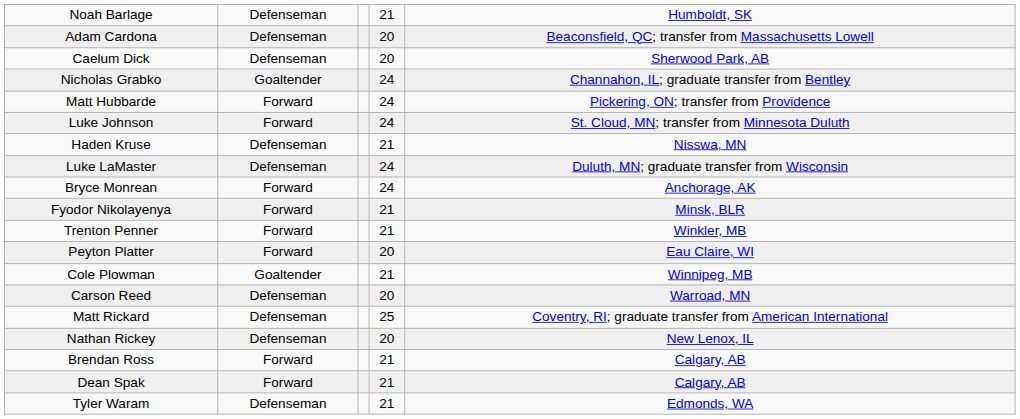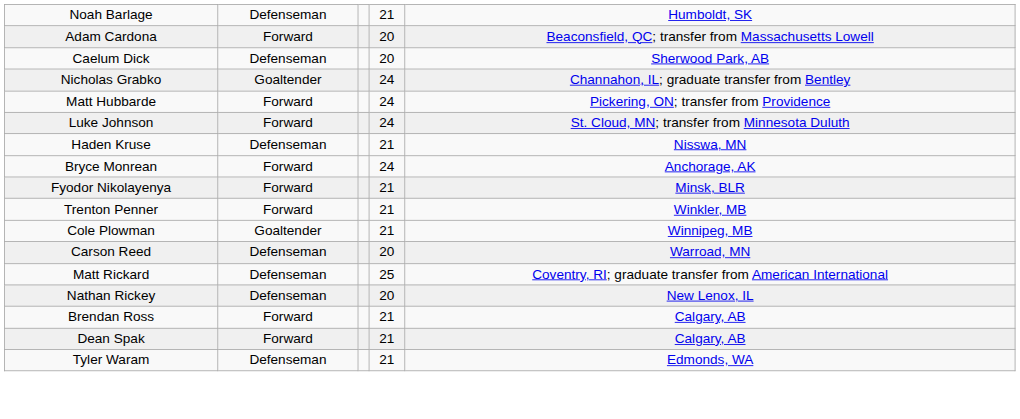 <table class="wikitable" width="60%">
 <tr align="center" bgcolor="">
 <td>Noah Barlage</td>
 <td>Defenseman</td>
 <td></td>
 <td>21</td>
 <td><a href='#'>Humboldt, SK</a></td>
 </tr>
 <tr align="center" bgcolor="f0f0f0">
 <td>Adam Cardona</td>
-<td>Defenseman</td>
+<td>Forward</td>
 <td></td>
 <td>20</td>
 <td><a href='#'>Beaconsfield, QC</a>; transfer from <a href='#'>Massachusetts Lowell</a></td>
 </tr>
 <tr align="center" bgcolor="">
 <td>Caelum Dick</td>
 <td>Defenseman</td>
 <td></td>
 <td>20</td>
 <td><a href='#'>Sherwood Park, AB</a></td>
 </tr>
 <tr align="center" bgcolor="f0f0f0">
 <td>Nicholas Grabko</td>
 <td>Goaltender</td>
 <td></td>
 <td>24</td>
 <td><a href='#'>Channahon, IL</a>; graduate transfer from <a href='#'>Bentley</a></td>
 </tr>
 <tr align="center" bgcolor="">
 <td>Matt Hubbarde</td>
 <td>Forward</td>
 <td></td>
 <td>24</td>
 <td><a href='#'>Pickering, ON</a>; transfer from <a href='#'>Providence</a></td>
 </tr>
 <tr align="center" bgcolor="f0f0f0">
 <td>Luke Johnson</td>
 <td>Forward</td>
 <td></td>
 <td>24</td>
 <td><a href='#'>St. Cloud, MN</a>; transfer from <a href='#'>Minnesota Duluth</a></td>
 </tr>
 <tr align="center" bgcolor="">
 <td>Haden Kruse</td>
 <td>Defenseman</td>
 <td></td>
 <td>21</td>
 <td><a href='#'>Nisswa, MN</a></td>
 </tr>
-<tr align="center" bgcolor="f0f0f0">
-<td>Luke LaMaster</td>
-<td>Defenseman</td>
-<td></td>
-<td>24</td>
-<td><a href='#'>Duluth, MN</a>; graduate transfer from <a href='#'>Wisconsin</a></td>
-</tr>
 <tr align="center" bgcolor="">
 <td>Bryce Monrean</td>
 <td>Forward</td>
 <td></td>
 <td>24</td>
 <td><a href='#'>Anchorage, AK</a></td>
 </tr>
 <tr align="center" bgcolor="f0f0f0">
 <td>Fyodor Nikolayenya</td>
 <td>Forward</td>
 <td></td>
 <td>21</td>
 <td><a href='#'>Minsk, BLR</a></td>
 </tr>
 <tr align="center" bgcolor="">
 <td>Trenton Penner</td>
 <td>Forward</td>
 <td></td>
 <td>21</td>
 <td><a href='#'>Winkler, MB</a></td>
-</tr>
-<tr align="center" bgcolor="f0f0f0">
-<td>Peyton Platter</td>
-<td>Forward</td>
-<td></td>
-<td>20</td>
-<td><a href='#'>Eau Claire, WI</a></td>
 </tr>
 <tr align="center" bgcolor="">
 <td>Cole Plowman</td>
 <td>Goaltender</td>
 <td></td>
 <td>21</td>
 <td><a href='#'>Winnipeg, MB</a></td>
 </tr>
 <tr align="center" bgcolor="f0f0f0">
 <td>Carson Reed</td>
 <td>Defenseman</td>
 <td></td>
 <td>20</td>
 <td><a href='#'>Warroad, MN</a></td>
 </tr>
 <tr align="center" bgcolor="">
 <td>Matt Rickard</td>
 <td>Defenseman</td>
 <td></td>
 <td>25</td>
 <td><a href='#'>Coventry, RI</a>; graduate transfer from <a href='#'>American International</a></td>
 </tr>
 <tr align="center" bgcolor="f0f0f0">
 <td>Nathan Rickey</td>
 <td>Defenseman</td>
 <td></td>
 <td>20</td>
 <td><a href='#'>New Lenox, IL</a></td>
 </tr>
 <tr align="center" bgcolor="">
 <td>Brendan Ross</td>
 <td>Forward</td>
 <td></td>
 <td>21</td>
 <td><a href='#'>Calgary, AB</a></td>
 </tr>
 <tr align="center" bgcolor="f0f0f0">
 <td>Dean Spak</td>
 <td>Forward</td>
 <td></td>
 <td>21</td>
 <td><a href='#'>Calgary, AB</a></td>
 </tr>
 <tr align="center" bgcolor="">
 <td>Tyler Waram</td>
 <td>Defenseman</td>
 <td></td>
 <td>21</td>
 <td><a href='#'>Edmonds, WA</a></td>
 </tr>
 </table>
